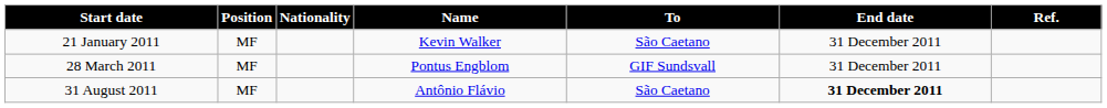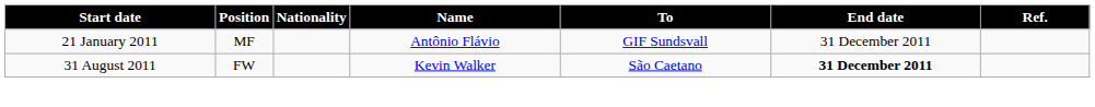 <table class="wikitable"  style="text-align:center; font-size:90%; ">
 <tr>
 <th style="background:#000000; color:white; width:200px;">Start date</th>
 <th style="background:#000000; color:white; width:50px;">Position</th>
 <th style="background:#000000; color:white; width:50px;">Nationality</th>
 <th style="background:#000000; color:white; width:200px;">Name</th>
 <th style="background:#000000; color:white; width:200px;">To</th>
 <th style="background:#000000; color:white; width:200px;">End date</th>
 <th style="background:#000000; color:white; width:100px;">Ref.</th>
 </tr>
 <tr>
 <td>21 January 2011</td>
 <td>MF</td>
 <td></td>
-<td><a href='#'>Kevin Walker</a></td>
-<td><a href='#'>São Caetano</a></td>
-<td>31 December 2011</td>
-<td></td>
-</tr>
-<tr>
-<td>28 March 2011</td>
-<td>MF</td>
-<td></td>
-<td><a href='#'>Pontus Engblom</a></td>
+<td><a href='#'>Antônio Flávio</a></td>
 <td><a href='#'>GIF Sundsvall</a></td>
 <td>31 December 2011</td>
 <td></td>
 </tr>
 <tr>
 <td>31 August 2011</td>
-<td>MF</td>
+<td>FW</td>
 <td></td>
-<td><a href='#'>Antônio Flávio</a></td>
+<td><a href='#'>Kevin Walker</a></td>
 <td><a href='#'>São Caetano</a></td>
 <td><strong>31 December 2011</strong></td>
 <td></td>
 </tr>
 </table>
